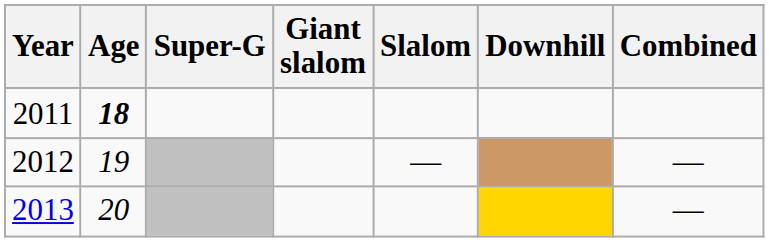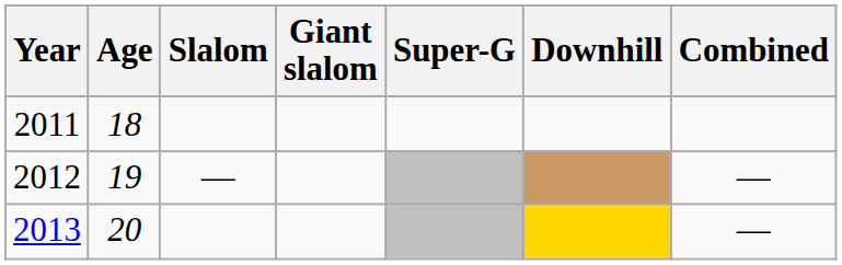 <table class=wikitable style="text-align:center">
 <tr>
 <th>Year</th>
 <th>Age</th>
+<th>Slalom</th>
+<th>Giant<br>slalom</th>
 <th>Super-G</th>
-<th>Giant<br>slalom</th>
-<th>Slalom</th>
 <th>Downhill</th>
 <th>Combined</th>
 </tr>
 <tr>
 <td>2011</td>
-<td><strong><em>18</em></strong></td>
+<td><em>18</em></td>
 <td></td>
 <td></td>
 <td></td>
 <td></td>
 <td></td>
 </tr>
 <tr>
 <td>2012</td>
 <td><em>19</em></td>
+<td>—</td>
+<td></td>
 <td style="background:silver;"></td>
-<td></td>
-<td>—</td>
 <td style="background:#c96;"></td>
 <td>—</td>
 </tr>
 <tr>
 <td><a href='#'>2013</a></td>
 <td><em>20</em></td>
-<td style="background:silver;"></td>
 <td></td>
 <td></td>
+<td style="background:silver;"></td>
 <td style="background:gold;"></td>
 <td>—</td>
 </tr>
 </table>
